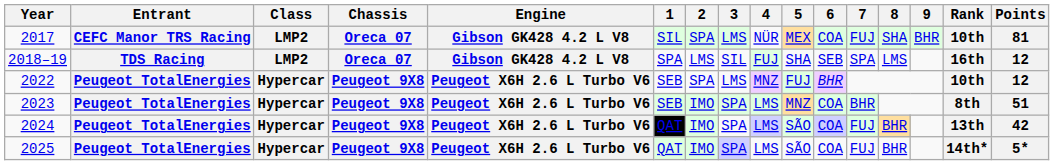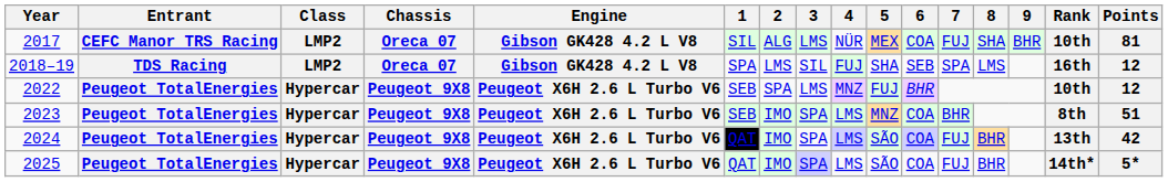 <table class="wikitable" style="text-align:center; font-size:85%">
 <tr>
 <th>Year</th>
 <th>Entrant</th>
 <th>Class</th>
 <th>Chassis</th>
 <th>Engine</th>
 <th>1</th>
 <th>2</th>
 <th>3</th>
 <th>4</th>
 <th>5</th>
 <th>6</th>
 <th>7</th>
 <th>8</th>
 <th>9</th>
 <th>Rank</th>
 <th>Points</th>
 </tr>
 <tr>
 <td><a href='#'>2017</a></td>
 <th nowrap><a href='#'>CEFC Manor TRS Racing</a></th>
 <th>LMP2</th>
 <th nowrap><a href='#'>Oreca 07</a></th>
 <th nowrap><a href='#'>Gibson</a> GK428 4.2 L V8</th>
 <td style="background:#DFFFDF;"><a href='#'>SIL</a><br></td>
-<td style="background:#DFFFDF;"><a href='#'>SPA</a><br></td>
+<td style="background:#DFFFDF;"><a href='#'>ALG</a><br></td>
 <td style="background:#DFFFDF;"><a href='#'>LMS</a><br></td>
 <td><a href='#'>NÜR</a></td>
 <td style="background:#FFDF9F;"><a href='#'>MEX</a><br></td>
 <td style="background:#DFFFDF;"><a href='#'>COA</a><br></td>
 <td style="background:#DFFFDF;"><a href='#'>FUJ</a><br></td>
 <td style="background:#DFFFDF;"><a href='#'>SHA</a><br></td>
 <td style="background:#DFFFDF;"><a href='#'>BHR</a><br></td>
 <th>10th</th>
 <th>81</th>
 </tr>
 <tr>
 <td nowrap><a href='#'>2018–19</a></td>
 <th nowrap><a href='#'>TDS Racing</a></th>
 <th>LMP2</th>
 <th nowrap><a href='#'>Oreca 07</a></th>
 <th nowrap><a href='#'>Gibson</a> GK428 4.2 L V8</th>
 <td><a href='#'>SPA</a></td>
 <td><a href='#'>LMS</a></td>
 <td><a href='#'>SIL</a></td>
 <td style="background:#DFFFDF;"><a href='#'>FUJ</a><br></td>
 <td><a href='#'>SHA</a></td>
 <td><a href='#'>SEB</a></td>
 <td><a href='#'>SPA</a></td>
 <td><a href='#'>LMS</a></td>
 <td></td>
 <th>16th</th>
 <th>12</th>
 </tr>
 <tr>
 <td><a href='#'>2022</a></td>
 <th nowrap><a href='#'>Peugeot TotalEnergies</a></th>
 <th>Hypercar</th>
 <th nowrap><a href='#'>Peugeot 9X8</a></th>
 <th nowrap><a href='#'>Peugeot</a> X6H 2.6 L Turbo V6</th>
 <td><a href='#'>SEB</a></td>
 <td><a href='#'>SPA</a></td>
 <td><a href='#'>LMS</a></td>
 <td style="background:#EFCFFF;"><a href='#'>MNZ</a><br></td>
 <td style="background:#DFFFDF;"><a href='#'>FUJ</a><br></td>
 <td style="background:#EFCFFF;"><em><a href='#'>BHR</a></em><br></td>
 <td colspan=3></td>
 <th>10th</th>
 <th>12</th>
 </tr>
 <tr>
 <td><a href='#'>2023</a></td>
 <th nowrap><a href='#'>Peugeot TotalEnergies</a></th>
 <th>Hypercar</th>
 <th nowrap><a href='#'>Peugeot 9X8</a></th>
 <th nowrap><a href='#'>Peugeot</a> X6H 2.6 L Turbo V6</th>
 <td style="background:#DFFFDF;"><a href='#'>SEB</a><br></td>
 <td style="background:#DFFFDF;"><a href='#'>IMO</a><br></td>
 <td style="background:#DFFFDF;"><a href='#'>SPA</a><br></td>
 <td style="background:#DFFFDF;"><a href='#'>LMS</a><br></td>
 <td style="background:#FFDF9F;"><a href='#'>MNZ</a><br></td>
 <td style="background:#DFFFDF;"><a href='#'>COA</a><br></td>
 <td style="background:#DFFFDF;"><a href='#'>BHR</a><br></td>
 <td colspan=2></td>
 <th>8th</th>
 <th>51</th>
 </tr>
 <tr>
 <td><a href='#'>2024</a></td>
 <th><a href='#'>Peugeot TotalEnergies</a></th>
 <th>Hypercar</th>
 <th><a href='#'>Peugeot 9X8</a></th>
 <th><a href='#'>Peugeot</a> X6H 2.6 L Turbo V6</th>
 <td style="background:#000000; color:white"><a href='#'><span>QAT</span></a><br></td>
 <td style="background:#DFFFDF;"><a href='#'>IMO</a><br></td>
 <td><a href='#'>SPA</a></td>
 <td style="background:#CFCFFF;"><a href='#'>LMS</a><br></td>
 <td style="background:#DFFFDF;"><a href='#'>SÃO</a><br></td>
 <td style="background:#CFCFFF;"><a href='#'>COA</a><br></td>
 <td style="background:#DFFFDF;"><a href='#'>FUJ</a><br></td>
 <td style="background:#FFDF9F;"><a href='#'>BHR</a><br></td>
 <td></td>
 <th>13th</th>
 <th>42</th>
 </tr>
 <tr>
 <td><a href='#'>2025</a></td>
 <th><a href='#'>Peugeot TotalEnergies</a></th>
 <th>Hypercar</th>
 <th><a href='#'>Peugeot 9X8</a></th>
 <th><a href='#'>Peugeot</a> X6H 2.6 L Turbo V6</th>
 <td style="background:#DFFFDF;"><a href='#'>QAT</a><br></td>
 <td style="background:#DFFFDF;"><a href='#'>IMO</a><br></td>
 <td style="background:#CFCFFF;"><a href='#'>SPA</a><br></td>
 <td style="background:#;"><a href='#'>LMS</a><br></td>
 <td style="background:#;"><a href='#'>SÃO</a><br></td>
 <td style="background:#;"><a href='#'>COA</a><br></td>
 <td style="background:#;"><a href='#'>FUJ</a><br></td>
 <td style="background:#;"><a href='#'>BHR</a><br></td>
 <td></td>
 <th>14th*</th>
 <th>5*</th>
 </tr>
 </table>
